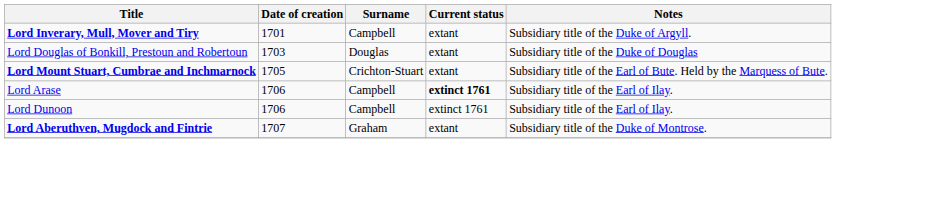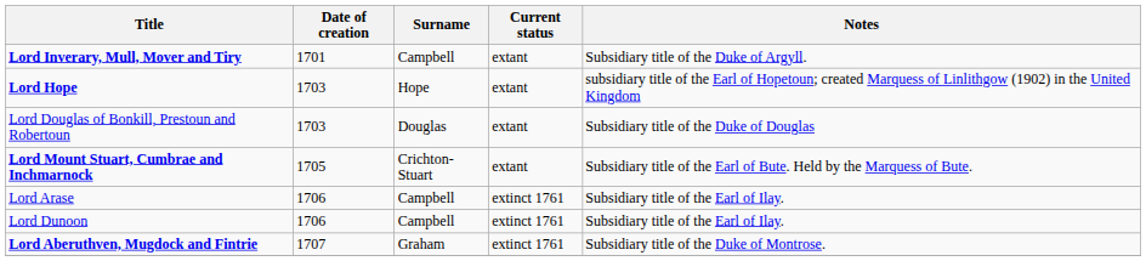 <table class="wikitable sortable">
 <tr>
 <th>Title</th>
 <th>Date of creation</th>
 <th>Surname</th>
 <th>Current status</th>
 <th>Notes</th>
 </tr>
 <tr>
 <td><strong><a href='#'>Lord Inverary, Mull, Mover and Tiry</a></strong></td>
 <td>1701</td>
 <td>Campbell</td>
 <td>extant</td>
 <td>Subsidiary title of the <a href='#'>Duke of Argyll</a>.</td>
+</tr>
+<tr>
+<td><strong><a href='#'>Lord Hope</a></strong></td>
+<td>1703</td>
+<td>Hope</td>
+<td>extant</td>
+<td>subsidiary title of the <a href='#'>Earl of Hopetoun</a>; created <a href='#'>Marquess of Linlithgow</a> (1902) in the <a href='#'>United Kingdom</a></td>
 </tr>
 <tr>
 <td><a href='#'>Lord Douglas of Bonkill, Prestoun and Robertoun</a></td>
 <td>1703</td>
 <td>Douglas</td>
 <td>extant</td>
 <td>Subsidiary title of the <a href='#'>Duke of Douglas</a></td>
 </tr>
 <tr>
 <td><strong><a href='#'>Lord Mount Stuart, Cumbrae and Inchmarnock</a></strong></td>
 <td>1705</td>
 <td>Crichton-Stuart</td>
 <td>extant</td>
 <td>Subsidiary title of the <a href='#'>Earl of Bute</a>.  Held by the <a href='#'>Marquess of Bute</a>.</td>
 </tr>
 <tr>
 <td><a href='#'>Lord Arase</a></td>
 <td>1706</td>
 <td>Campbell</td>
-<td><strong>extinct 1761</strong></td>
+<td>extinct 1761</td>
 <td>Subsidiary title of the <a href='#'>Earl of Ilay</a>.</td>
 </tr>
 <tr>
 <td><a href='#'>Lord Dunoon</a></td>
 <td>1706</td>
 <td>Campbell</td>
 <td>extinct 1761</td>
 <td>Subsidiary title of the <a href='#'>Earl of Ilay</a>.</td>
 </tr>
 <tr>
 <td><strong><a href='#'>Lord Aberuthven, Mugdock and Fintrie</a></strong></td>
 <td>1707</td>
 <td>Graham</td>
-<td>extant</td>
+<td>extinct 1761</td>
 <td>Subsidiary title of the <a href='#'>Duke of Montrose</a>.</td>
 </tr>
 <tr>
 </tr>
 </table>
